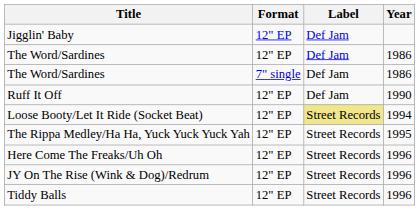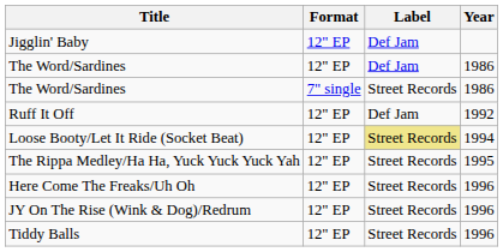 <table class="wikitable">
 <tr>
 <th>Title</th>
 <th>Format</th>
 <th>Label</th>
 <th>Year</th>
 </tr>
 <tr>
 <td>Jigglin' Baby</td>
 <td><a href='#'>12" EP</a></td>
 <td><a href='#'>Def Jam</a></td>
 <td></td>
 </tr>
 <tr>
 <td>The Word/Sardines</td>
 <td>12" EP</td>
 <td><a href='#'>Def Jam</a></td>
 <td>1986</td>
 </tr>
 <tr>
 <td>The Word/Sardines</td>
 <td><a href='#'>7" single</a></td>
-<td>Def Jam</td>
+<td>Street Records</td>
 <td>1986</td>
 </tr>
 <tr>
 <td>Ruff It Off</td>
 <td>12" EP</td>
 <td>Def Jam</td>
-<td>1990</td>
+<td>1992</td>
 </tr>
 <tr>
 <td>Loose Booty/Let It Ride (Socket Beat)</td>
 <td>12" EP</td>
 <td style="background: khaki;">Street Records</td>
 <td>1994</td>
 </tr>
 <tr>
 <td>The Rippa Medley/Ha Ha, Yuck Yuck Yuck Yah</td>
 <td>12" EP</td>
 <td>Street Records</td>
 <td>1995</td>
 </tr>
 <tr>
 <td>Here Come The Freaks/Uh Oh</td>
 <td>12" EP</td>
 <td>Street Records</td>
 <td>1996</td>
 </tr>
 <tr>
 <td>JY On The Rise (Wink & Dog)/Redrum</td>
 <td>12" EP</td>
 <td>Street Records</td>
 <td>1996</td>
 </tr>
 <tr>
 <td>Tiddy Balls</td>
 <td>12" EP</td>
 <td>Street Records</td>
 <td>1996</td>
 </tr>
 </table>
